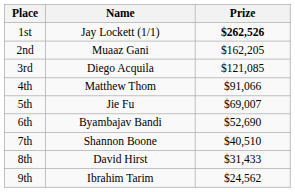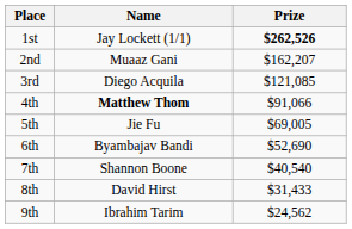 <table class="wikitable">
 <tr>
 <th width="50">Place</th>
 <th width="200">Name</th>
 <th width="125">Prize</th>
 </tr>
 <tr>
 <td align = "center">1st</td>
 <td align = "center"> Jay Lockett (1/1)</td>
 <td align = "center"><strong>$262,526</strong></td>
 </tr>
 <tr>
 <td align = "center">2nd</td>
 <td align = "center"> Muaaz Gani</td>
-<td align = "center">$162,205</td>
+<td align = "center">$162,207</td>
 </tr>
 <tr>
 <td align = "center">3rd</td>
 <td align = "center"> Diego Acquila</td>
 <td align = "center">$121,085</td>
 </tr>
 <tr>
 <td align = "center">4th</td>
-<td align = "center"> Matthew Thom</td>
+<td align = "center"><strong> Matthew Thom</strong></td>
 <td align = "center">$91,066</td>
 </tr>
 <tr>
 <td align = "center">5th</td>
 <td align = "center"> Jie Fu</td>
-<td align = "center">$69,007</td>
+<td align = "center">$69,005</td>
 </tr>
 <tr>
 <td align = "center">6th</td>
 <td align = "center"> Byambajav Bandi</td>
 <td align = "center">$52,690</td>
 </tr>
 <tr>
 <td align = "center">7th</td>
 <td align = "center"> Shannon Boone</td>
-<td align = "center">$40,510</td>
+<td align = "center">$40,540</td>
 </tr>
 <tr>
 <td align = "center">8th</td>
 <td align = "center"> David Hirst</td>
 <td align = "center">$31,433</td>
 </tr>
 <tr>
 <td align = "center">9th</td>
 <td align = "center"> Ibrahim Tarim</td>
 <td align = "center">$24,562</td>
 </tr>
 </table>
